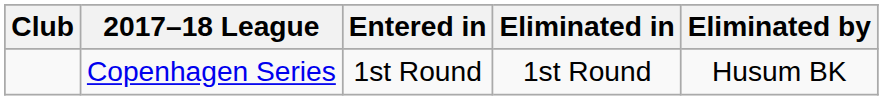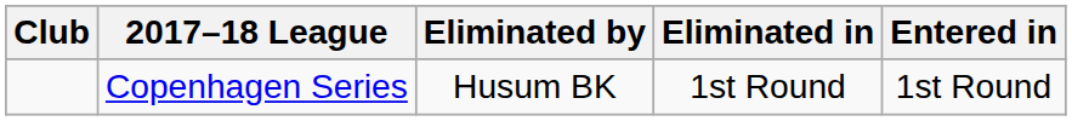 <table class="wikitable sortable">
 <tr>
 <th>Club</th>
 <th>2017–18 League</th>
+<th>Eliminated by</th>
+<th>Eliminated in</th>
 <th>Entered in</th>
-<th>Eliminated in</th>
-<th>Eliminated by</th>
 </tr>
 <tr>
 <td></td>
 <td><a href='#'>Copenhagen Series</a></td>
+<td align="center">Husum BK</td>
 <td align="center">1st Round</td>
 <td align="center">1st Round</td>
-<td align="center">Husum BK</td>
 </tr>
 </table>
